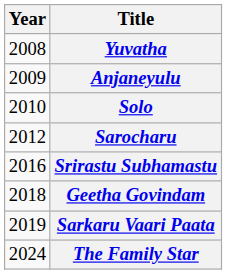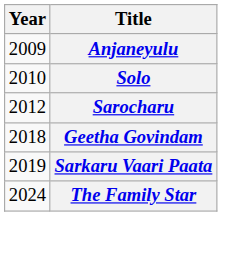 <table class="wikitable sortable plainrowheaders">
 <tr>
 <th scope="col">Year</th>
 <th scope="col">Title</th>
-</tr>
-<tr>
-<td>2008</td>
-<th scope="row"><em><a href='#'>Yuvatha</a></em></th>
 </tr>
 <tr>
 <td>2009</td>
 <th scope="row"><em><a href='#'>Anjaneyulu</a></em></th>
 </tr>
 <tr>
 <td>2010</td>
 <th scope="row"><em><a href='#'>Solo</a></em></th>
 </tr>
 <tr>
 <td>2012</td>
 <th scope="row"><em><a href='#'>Sarocharu</a></em></th>
 </tr>
 <tr>
-<td>2016</td>
-<th scope="row"><em><a href='#'>Srirastu Subhamastu</a></em></th>
-</tr>
-<tr>
 <td>2018</td>
 <th scope="row"><em><a href='#'>Geetha Govindam</a></em></th>
 </tr>
 <tr>
 <td>2019</td>
 <th scope="row"><em><a href='#'>Sarkaru Vaari Paata</a></em></th>
 </tr>
 <tr>
 <td>2024</td>
 <th scope="row"><em><a href='#'>The Family Star</a></em></th>
 </tr>
 </table>
